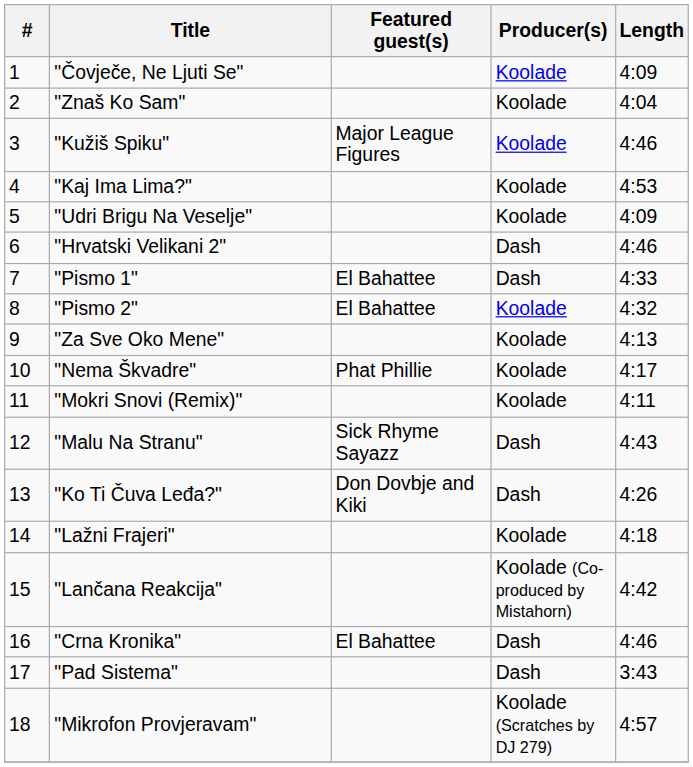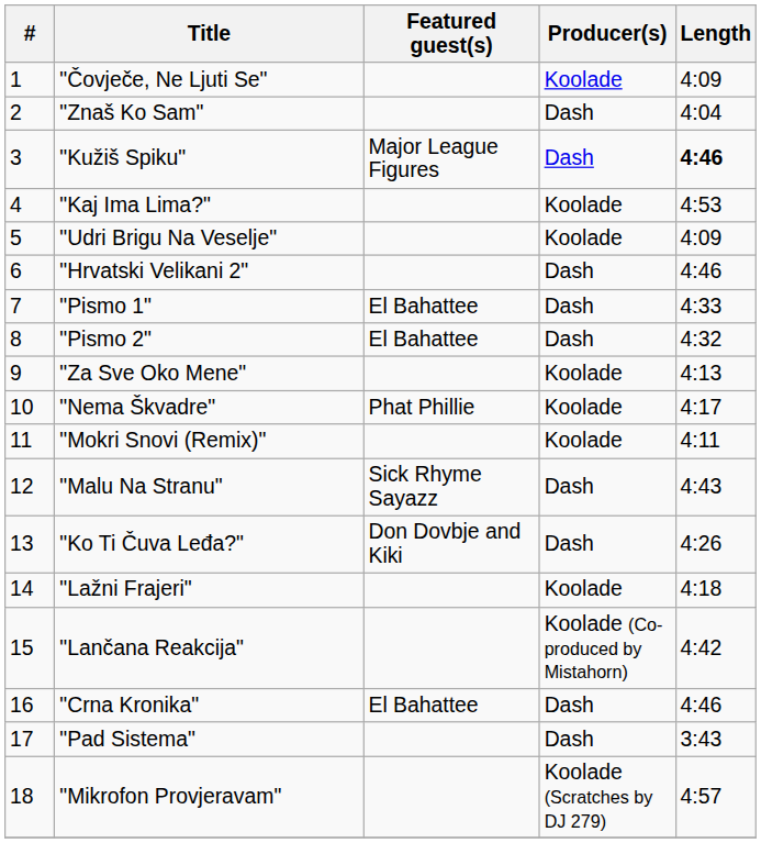 <table class="wikitable">
 <tr>
 <th align="center" width="30">#</th>
 <th align="center" width="225">Title</th>
 <th align="center" width="125">Featured guest(s)</th>
 <th align="center" width="95">Producer(s)</th>
 <th align="center" width="50">Length</th>
 </tr>
 <tr>
 <td>1</td>
 <td>"Čovječe, Ne Ljuti Se"</td>
 <td></td>
 <td><a href='#'>Koolade</a></td>
 <td>4:09</td>
 </tr>
 <tr>
 <td>2</td>
 <td>"Znaš Ko Sam"</td>
 <td></td>
-<td>Koolade</td>
+<td>Dash</td>
 <td>4:04</td>
 </tr>
 <tr>
 <td>3</td>
 <td>"Kužiš Spiku"</td>
 <td>Major League Figures</td>
-<td><a href='#'>Koolade</a></td>
-<td>4:46</td>
+<td><a href='#'>Dash</a></td>
+<td><strong>4:46</strong></td>
 </tr>
 <tr>
 <td>4</td>
 <td>"Kaj Ima Lima?"</td>
 <td></td>
 <td>Koolade</td>
 <td>4:53</td>
 </tr>
 <tr>
 <td>5</td>
 <td>"Udri Brigu Na Veselje"</td>
 <td></td>
 <td>Koolade</td>
 <td>4:09</td>
 </tr>
 <tr>
 <td>6</td>
 <td>"Hrvatski Velikani 2"</td>
 <td></td>
 <td>Dash</td>
 <td>4:46</td>
 </tr>
 <tr>
 <td>7</td>
 <td>"Pismo 1"</td>
 <td>El Bahattee</td>
 <td>Dash</td>
 <td>4:33</td>
 </tr>
 <tr>
 <td>8</td>
 <td>"Pismo 2"</td>
 <td>El Bahattee</td>
-<td><a href='#'>Koolade</a></td>
+<td>Dash</td>
 <td>4:32</td>
 </tr>
 <tr>
 <td>9</td>
 <td>"Za Sve Oko Mene"</td>
 <td></td>
 <td>Koolade</td>
 <td>4:13</td>
 </tr>
 <tr>
 <td>10</td>
 <td>"Nema Škvadre"</td>
 <td>Phat Phillie</td>
 <td>Koolade</td>
 <td>4:17</td>
 </tr>
 <tr>
 <td>11</td>
 <td>"Mokri Snovi (Remix)"</td>
 <td></td>
 <td>Koolade</td>
 <td>4:11</td>
 </tr>
 <tr>
 <td>12</td>
 <td>"Malu Na Stranu"</td>
 <td>Sick Rhyme Sayazz</td>
 <td>Dash</td>
 <td>4:43</td>
 </tr>
 <tr>
 <td>13</td>
 <td>"Ko Ti Čuva Leđa?"</td>
 <td>Don Dovbje and Kiki</td>
 <td>Dash</td>
 <td>4:26</td>
 </tr>
 <tr>
 <td>14</td>
 <td>"Lažni Frajeri"</td>
 <td></td>
 <td>Koolade</td>
 <td>4:18</td>
 </tr>
 <tr>
 <td>15</td>
 <td>"Lančana Reakcija"</td>
 <td></td>
 <td>Koolade <small>(Co-produced by Mistahorn)</small></td>
 <td>4:42</td>
 </tr>
 <tr>
 <td>16</td>
 <td>"Crna Kronika"</td>
 <td>El Bahattee</td>
 <td>Dash</td>
 <td>4:46</td>
 </tr>
 <tr>
 <td>17</td>
 <td>"Pad Sistema"</td>
 <td></td>
 <td>Dash</td>
 <td>3:43</td>
 </tr>
 <tr>
 <td>18</td>
 <td>"Mikrofon Provjeravam"</td>
 <td></td>
 <td>Koolade <small>(Scratches by DJ 279)</small></td>
 <td>4:57</td>
 </tr>
 <tr>
 </tr>
 </table>
